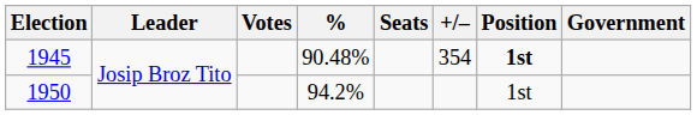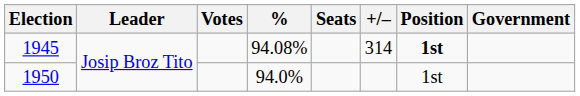 <table class=wikitable style=text-align:center>
 <tr>
 <th>Election</th>
 <th>Leader</th>
 <th>Votes</th>
 <th>%</th>
 <th>Seats</th>
 <th>+/–</th>
 <th>Position</th>
 <th>Government</th>
 </tr>
 <tr>
 <td><a href='#'>1945</a></td>
 <td rowspan=2><a href='#'>Josip Broz Tito</a></td>
 <td></td>
-<td>90.48%</td>
+<td>94.08%</td>
 <td></td>
-<td> 354</td>
+<td> 314</td>
 <td><strong> 1st</strong></td>
 <td></td>
 </tr>
 <tr>
 <td><a href='#'>1950</a></td>
 <td></td>
-<td>94.2%</td>
+<td>94.0%</td>
 <td></td>
 <td></td>
 <td> 1st</td>
 <td></td>
 </tr>
 </table>
